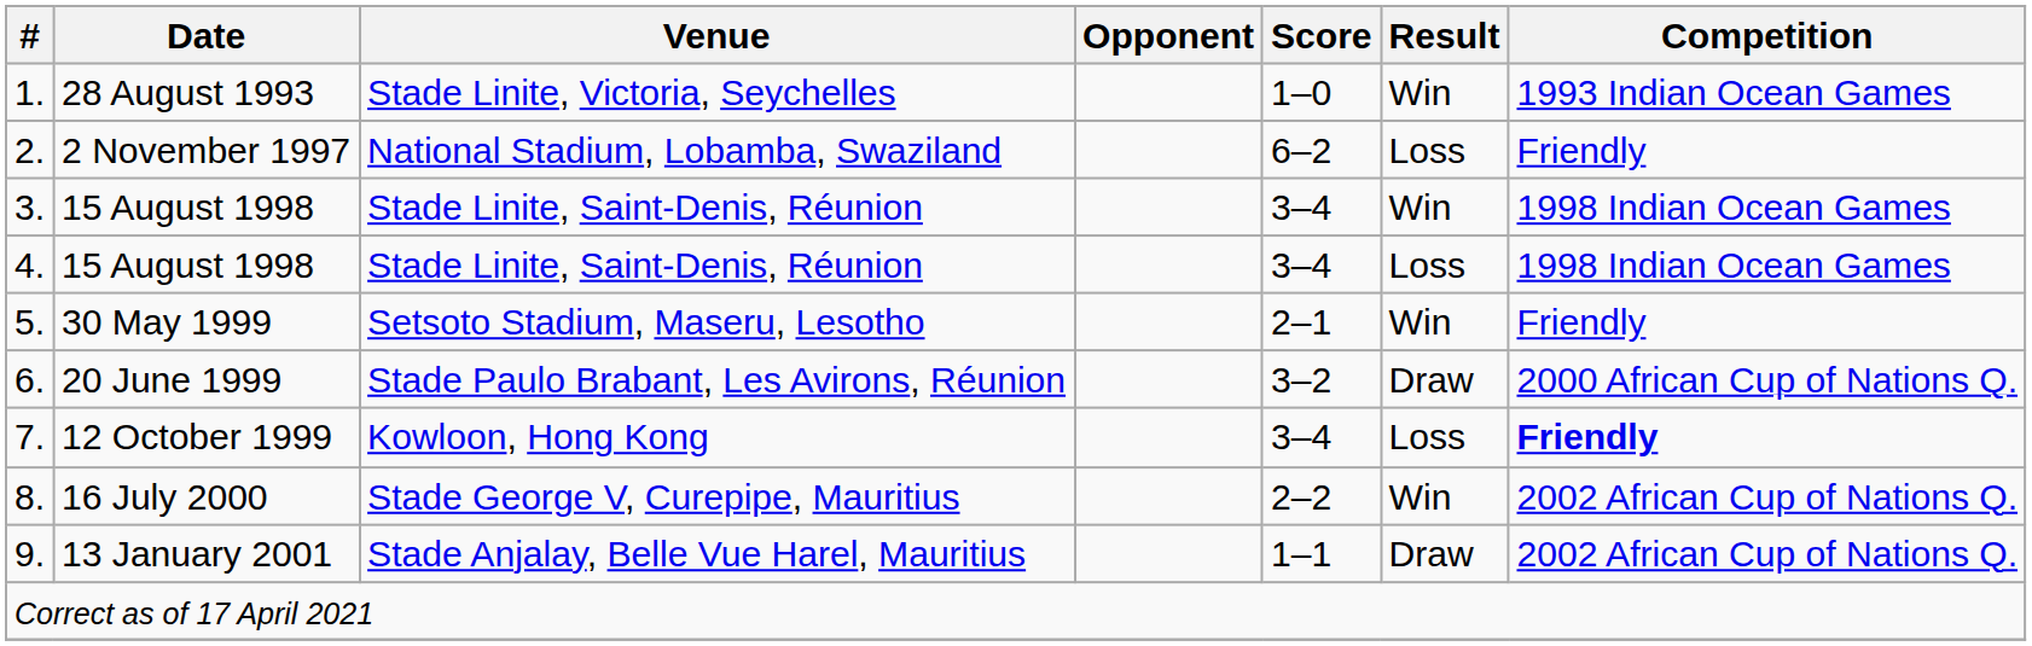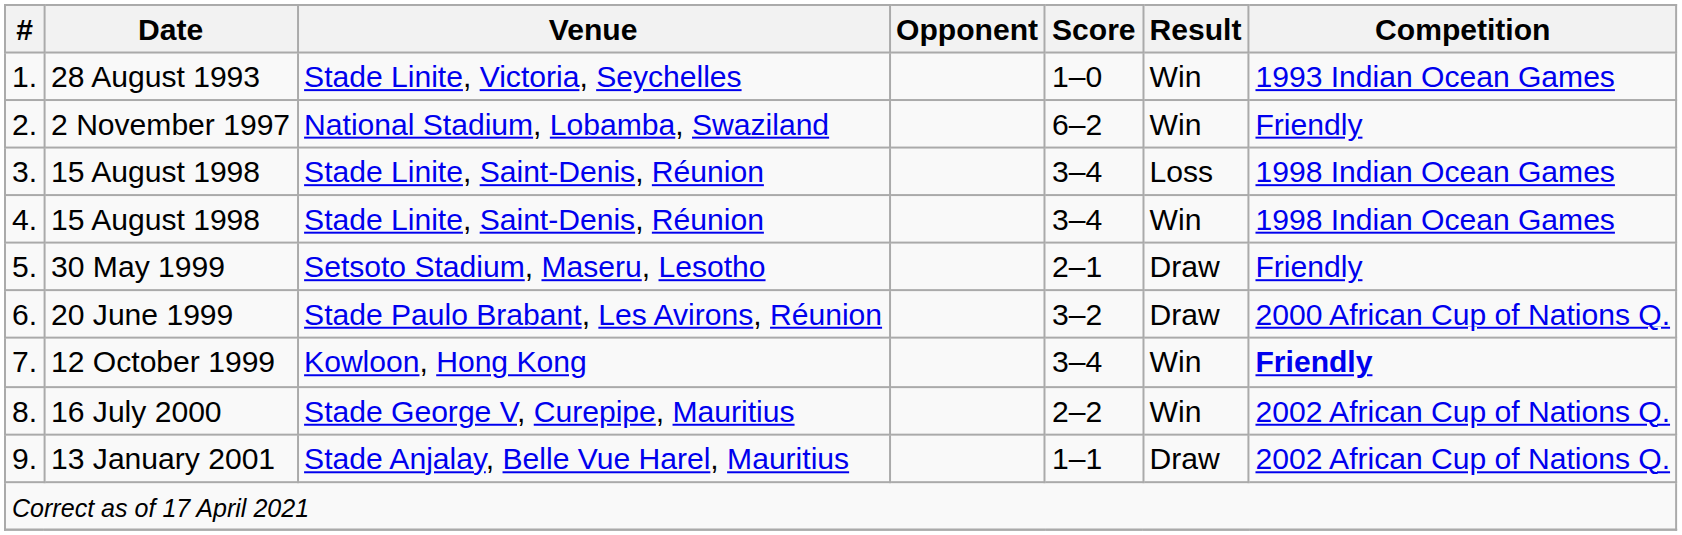 <table class="wikitable" style="font-size:95%;">
 <tr>
 <th>#</th>
 <th>Date</th>
 <th>Venue</th>
 <th>Opponent</th>
 <th>Score</th>
 <th>Result</th>
 <th>Competition</th>
 </tr>
 <tr>
 <td>1.</td>
 <td>28 August 1993</td>
 <td><a href='#'>Stade Linite</a>, <a href='#'>Victoria</a>, <a href='#'>Seychelles</a></td>
 <td></td>
 <td>1–0</td>
 <td>Win</td>
 <td><a href='#'>1993 Indian Ocean Games</a></td>
 </tr>
 <tr>
 <td>2.</td>
 <td>2 November 1997</td>
 <td><a href='#'>National Stadium</a>, <a href='#'>Lobamba</a>, <a href='#'>Swaziland</a></td>
 <td></td>
 <td>6–2</td>
-<td>Loss</td>
+<td>Win</td>
 <td><a href='#'>Friendly</a></td>
 </tr>
 <tr>
 <td>3.</td>
 <td>15 August 1998</td>
 <td><a href='#'>Stade Linite</a>, <a href='#'>Saint-Denis</a>, <a href='#'>Réunion</a></td>
 <td></td>
 <td>3–4</td>
-<td>Win</td>
+<td>Loss</td>
 <td><a href='#'>1998 Indian Ocean Games</a></td>
 </tr>
 <tr>
 <td>4.</td>
 <td>15 August 1998</td>
 <td><a href='#'>Stade Linite</a>, <a href='#'>Saint-Denis</a>, <a href='#'>Réunion</a></td>
 <td></td>
 <td>3–4</td>
-<td>Loss</td>
+<td>Win</td>
 <td><a href='#'>1998 Indian Ocean Games</a></td>
 </tr>
 <tr>
 <td>5.</td>
 <td>30 May 1999</td>
 <td><a href='#'>Setsoto Stadium</a>, <a href='#'>Maseru</a>, <a href='#'>Lesotho</a></td>
 <td></td>
 <td>2–1</td>
-<td>Win</td>
+<td>Draw</td>
 <td><a href='#'>Friendly</a></td>
 </tr>
 <tr>
 <td>6.</td>
 <td>20 June 1999</td>
 <td><a href='#'>Stade Paulo Brabant</a>, <a href='#'>Les Avirons</a>, <a href='#'>Réunion</a></td>
 <td></td>
 <td>3–2</td>
 <td>Draw</td>
 <td><a href='#'>2000 African Cup of Nations Q.</a></td>
 </tr>
 <tr>
 <td>7.</td>
 <td>12 October 1999</td>
 <td><a href='#'>Kowloon</a>, <a href='#'>Hong Kong</a></td>
 <td></td>
 <td>3–4</td>
-<td>Loss</td>
+<td>Win</td>
 <td><strong><a href='#'>Friendly</a></strong></td>
 </tr>
 <tr>
 <td>8.</td>
 <td>16 July 2000</td>
 <td><a href='#'>Stade George V</a>, <a href='#'>Curepipe</a>, <a href='#'>Mauritius</a></td>
 <td></td>
 <td>2–2</td>
 <td>Win</td>
 <td><a href='#'>2002 African Cup of Nations Q.</a></td>
 </tr>
 <tr>
 <td>9.</td>
 <td>13 January 2001</td>
 <td><a href='#'>Stade Anjalay</a>, <a href='#'>Belle Vue Harel</a>, <a href='#'>Mauritius</a></td>
 <td></td>
 <td>1–1</td>
 <td>Draw</td>
 <td><a href='#'>2002 African Cup of Nations Q.</a></td>
 </tr>
 <tr>
 <td colspan="12"><small><em>Correct as of 17 April 2021</em></small></td>
 </tr>
 <tr>
 </tr>
 </table>
